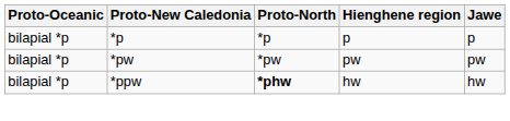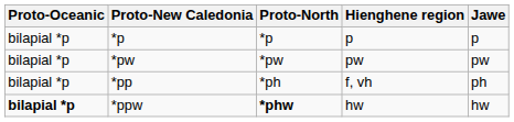 <table class="wikitable">
 <tr>
 <th><strong>Proto-Oceanic</strong></th>
 <th><strong>Proto-New Caledonia</strong></th>
 <th><strong>Proto-North</strong></th>
 <th><strong>Hienghene region</strong></th>
 <th><strong>Jawe</strong></th>
 </tr>
 <tr>
 <td>bilapial *p</td>
 <td>*p</td>
 <td>*p</td>
 <td>p</td>
 <td>p</td>
 </tr>
 <tr>
 <td>bilapial *p</td>
 <td>*pw</td>
 <td>*pw</td>
 <td>pw</td>
 <td>pw</td>
 </tr>
 <tr>
 <td>bilapial *p</td>
+<td>*pp</td>
+<td>*ph</td>
+<td>f, vh</td>
+<td>ph</td>
+</tr>
+<tr>
+<td><strong>bilapial *p</strong></td>
 <td>*ppw</td>
 <td><strong>*phw</strong></td>
 <td>hw</td>
 <td>hw</td>
 </tr>
 </table>
